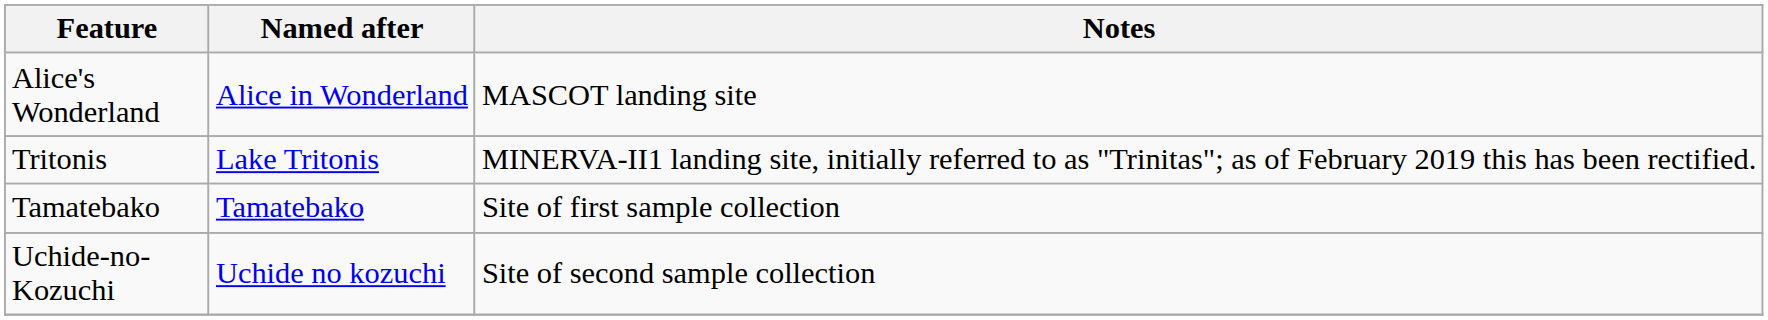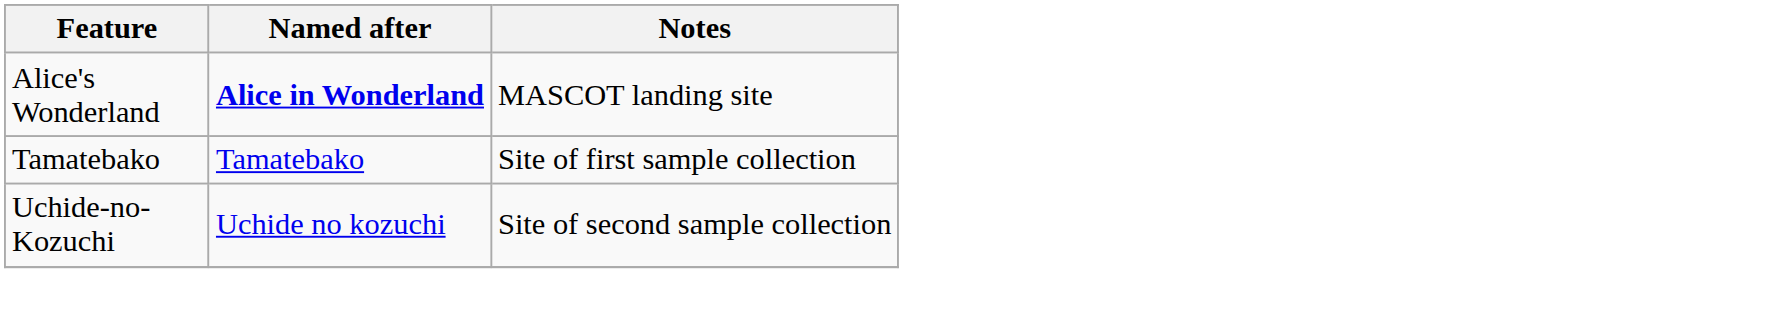 <table class="wikitable">
 <tr>
 <th width=100>Feature</th>
 <th>Named after</th>
 <th>Notes</th>
 </tr>
 <tr>
 <td>Alice's Wonderland</td>
-<td><a href='#'>Alice in Wonderland</a></td>
+<td><strong><a href='#'>Alice in Wonderland</a></strong></td>
 <td>MASCOT landing site</td>
-</tr>
-<tr>
-<td>Tritonis</td>
-<td><a href='#'>Lake Tritonis</a></td>
-<td>MINERVA-II1 landing site, initially referred to as "Trinitas"; as of February 2019 this has been rectified.</td>
 </tr>
 <tr>
 <td>Tamatebako</td>
 <td><a href='#'>Tamatebako</a></td>
 <td>Site of first sample collection</td>
 </tr>
 <tr>
 <td>Uchide-no-Kozuchi</td>
 <td><a href='#'>Uchide no kozuchi</a></td>
 <td>Site of second sample collection</td>
 </tr>
 <tr>
 </tr>
 </table>
